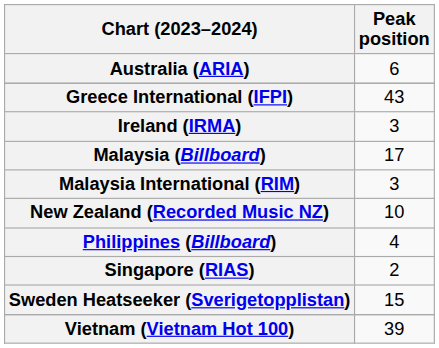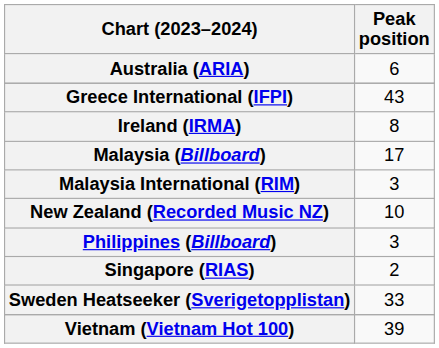 <table class="wikitable sortable plainrowheaders" style="text-align:center">
 <tr>
 <th scope="col">Chart (2023–2024)</th>
 <th scope="col">Peak<br>position</th>
 </tr>
 <tr>
 <th scope="row">Australia (<a href='#'>ARIA</a>)</th>
 <td>6</td>
 </tr>
 <tr>
 </tr>
 <tr>
 </tr>
 <tr>
 <th scope="row">Greece International (<a href='#'>IFPI</a>)</th>
 <td>43</td>
 </tr>
 <tr>
 <th scope="row">Ireland (<a href='#'>IRMA</a>)</th>
-<td>3</td>
+<td>8</td>
 </tr>
 <tr>
 <th scope="row">Malaysia (<em><a href='#'>Billboard</a></em>)</th>
 <td>17</td>
 </tr>
 <tr>
 <th scope="row">Malaysia International (<a href='#'>RIM</a>)</th>
 <td>3</td>
 </tr>
 <tr>
 <th scope="row">New Zealand (<a href='#'>Recorded Music NZ</a>)</th>
 <td>10</td>
 </tr>
 <tr>
 <th scope="row"><a href='#'>Philippines</a> (<em><a href='#'>Billboard</a></em>)</th>
-<td>4</td>
+<td>3</td>
 </tr>
 <tr>
 <th scope="row">Singapore (<a href='#'>RIAS</a>)</th>
 <td>2</td>
 </tr>
 <tr>
 <th scope="row">Sweden Heatseeker (<a href='#'>Sverigetopplistan</a>)</th>
-<td>15</td>
+<td>33</td>
 </tr>
 <tr>
 </tr>
 <tr>
 </tr>
 <tr>
 </tr>
 <tr>
 <th scope="row">Vietnam (<a href='#'>Vietnam Hot 100</a>)</th>
 <td>39</td>
 </tr>
 </table>
